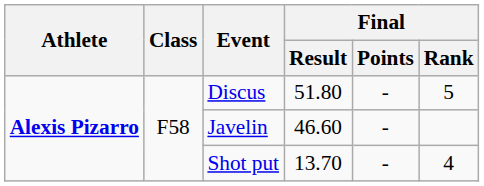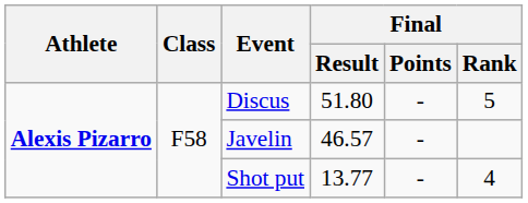 <table class=wikitable style="font-size:90%">
 <tr>
 <th rowspan="2">Athlete</th>
 <th rowspan="2">Class</th>
 <th rowspan="2">Event</th>
 <th colspan="3">Final</th>
 </tr>
 <tr>
 <th>Result</th>
 <th>Points</th>
 <th>Rank</th>
 </tr>
 <tr>
 <td rowspan="3"><strong><a href='#'>Alexis Pizarro</a></strong></td>
 <td rowspan="3" style="text-align:center;">F58</td>
 <td><a href='#'>Discus</a></td>
 <td style="text-align:center;">51.80</td>
 <td style="text-align:center;">-</td>
 <td style="text-align:center;">5</td>
 </tr>
 <tr>
 <td><a href='#'>Javelin</a></td>
-<td style="text-align:center;">46.60</td>
+<td style="text-align:center;">46.57</td>
 <td style="text-align:center;">-</td>
 <td style="text-align:center;"></td>
 </tr>
 <tr>
 <td><a href='#'>Shot put</a></td>
-<td style="text-align:center;">13.70</td>
+<td style="text-align:center;">13.77</td>
 <td style="text-align:center;">-</td>
 <td style="text-align:center;">4</td>
 </tr>
 </table>
